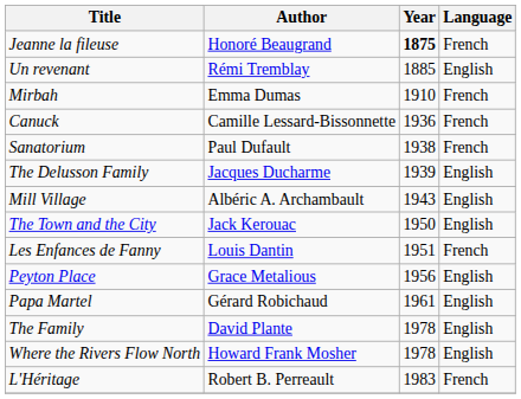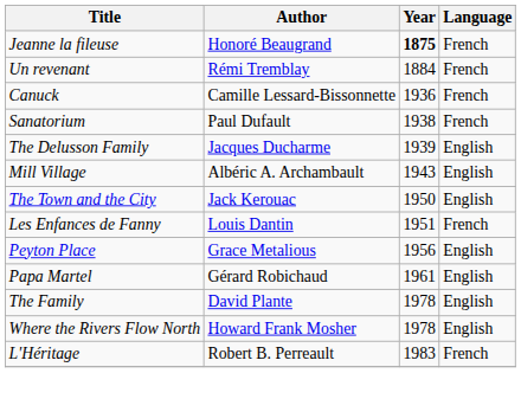 <table class="wikitable sortable">
 <tr>
 <th>Title</th>
 <th>Author</th>
 <th>Year</th>
 <th>Language</th>
 </tr>
 <tr>
 <td><em>Jeanne la fileuse</em></td>
 <td><a href='#'>Honoré Beaugrand</a></td>
 <td><strong>1875</strong></td>
 <td>French</td>
 </tr>
 <tr>
 <td><em>Un revenant</em></td>
 <td><a href='#'>Rémi Tremblay</a></td>
-<td>1885</td>
-<td>English</td>
-</tr>
-<tr>
-<td><em>Mirbah</em></td>
-<td>Emma Dumas</td>
-<td>1910</td>
+<td>1884</td>
 <td>French</td>
 </tr>
 <tr>
 <td><em>Canuck</em></td>
 <td>Camille Lessard-Bissonnette</td>
 <td>1936</td>
 <td>French</td>
 </tr>
 <tr>
 <td><em>Sanatorium</em></td>
 <td>Paul Dufault</td>
 <td>1938</td>
 <td>French</td>
 </tr>
 <tr>
 <td><em>The Delusson Family</em></td>
 <td><a href='#'>Jacques Ducharme</a></td>
 <td>1939</td>
 <td>English</td>
 </tr>
 <tr>
 <td><em>Mill Village</em></td>
 <td>Albéric A. Archambault</td>
 <td>1943</td>
 <td>English</td>
 </tr>
 <tr>
 <td><em><a href='#'>The Town and the City</a></em></td>
 <td><a href='#'>Jack Kerouac</a></td>
 <td>1950</td>
 <td>English</td>
 </tr>
 <tr>
 <td><em>Les Enfances de Fanny</em></td>
 <td><a href='#'>Louis Dantin</a></td>
 <td>1951</td>
 <td>French</td>
 </tr>
 <tr>
 <td><em><a href='#'>Peyton Place</a></em></td>
 <td><a href='#'>Grace Metalious</a></td>
 <td>1956</td>
 <td>English</td>
 </tr>
 <tr>
 <td><em>Papa Martel</em></td>
 <td>Gérard Robichaud</td>
 <td>1961</td>
 <td>English</td>
 </tr>
 <tr>
 <td><em>The Family</em></td>
 <td><a href='#'>David Plante</a></td>
 <td>1978</td>
 <td>English</td>
 </tr>
 <tr>
 <td><em>Where the Rivers Flow North</em></td>
 <td><a href='#'>Howard Frank Mosher</a></td>
 <td>1978</td>
 <td>English</td>
 </tr>
 <tr>
 <td><em>L'Héritage</em></td>
 <td>Robert B. Perreault</td>
 <td>1983</td>
 <td>French</td>
 </tr>
 <tr>
 </tr>
 </table>
